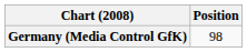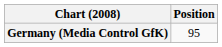 <table class="wikitable sortable plainrowheaders" style="text-align:center">
 <tr>
 <th scope="col">Chart (2008)</th>
 <th scope="col">Position</th>
 </tr>
 <tr>
 <th scope="row">Germany (Media Control GfK)</th>
-<td>98</td>
+<td>95</td>
 </tr>
 </table>
